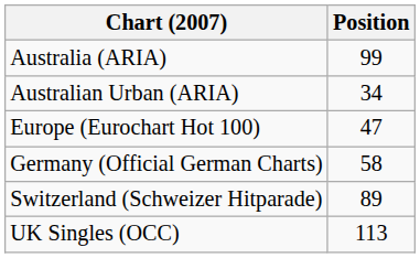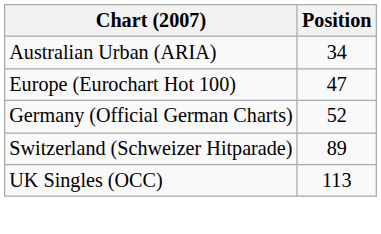 <table class="wikitable sortable">
 <tr>
 <th>Chart (2007)</th>
 <th>Position</th>
-</tr>
-<tr>
-<td>Australia (ARIA)</td>
-<td style="text-align:center;">99</td>
 </tr>
 <tr>
 <td>Australian Urban (ARIA)</td>
 <td style="text-align:center;">34</td>
 </tr>
 <tr>
 <td>Europe (Eurochart Hot 100)</td>
 <td style="text-align:center;">47</td>
 </tr>
 <tr>
 <td>Germany (Official German Charts)</td>
-<td style="text-align:center;">58</td>
+<td style="text-align:center;">52</td>
 </tr>
 <tr>
 <td>Switzerland (Schweizer Hitparade)</td>
 <td style="text-align:center;">89</td>
 </tr>
 <tr>
 <td>UK Singles (OCC)</td>
 <td style="text-align:center;">113</td>
 </tr>
 </table>
